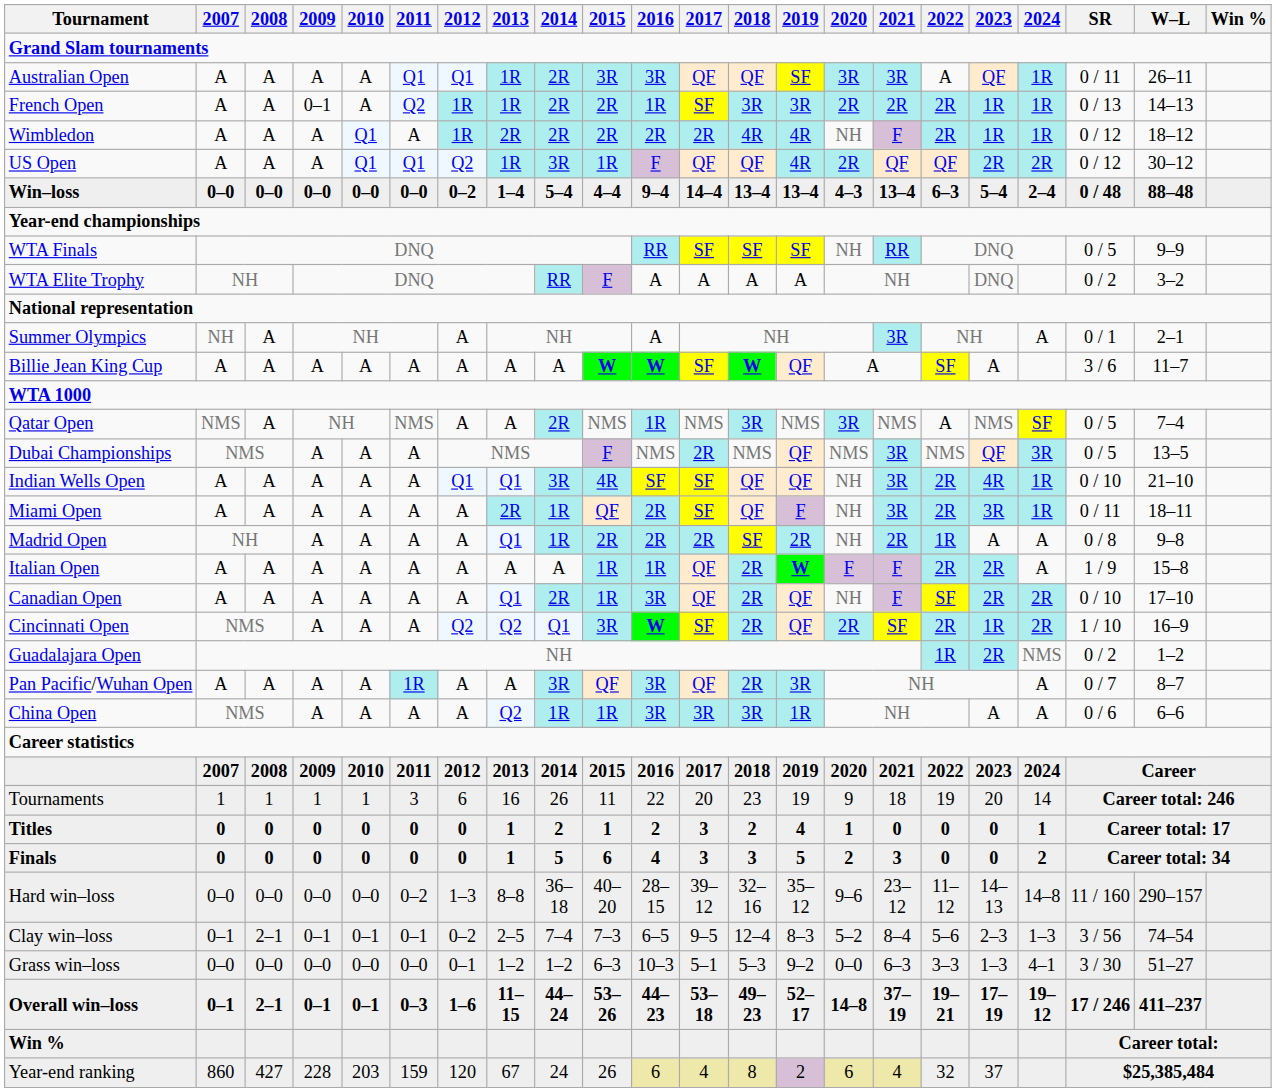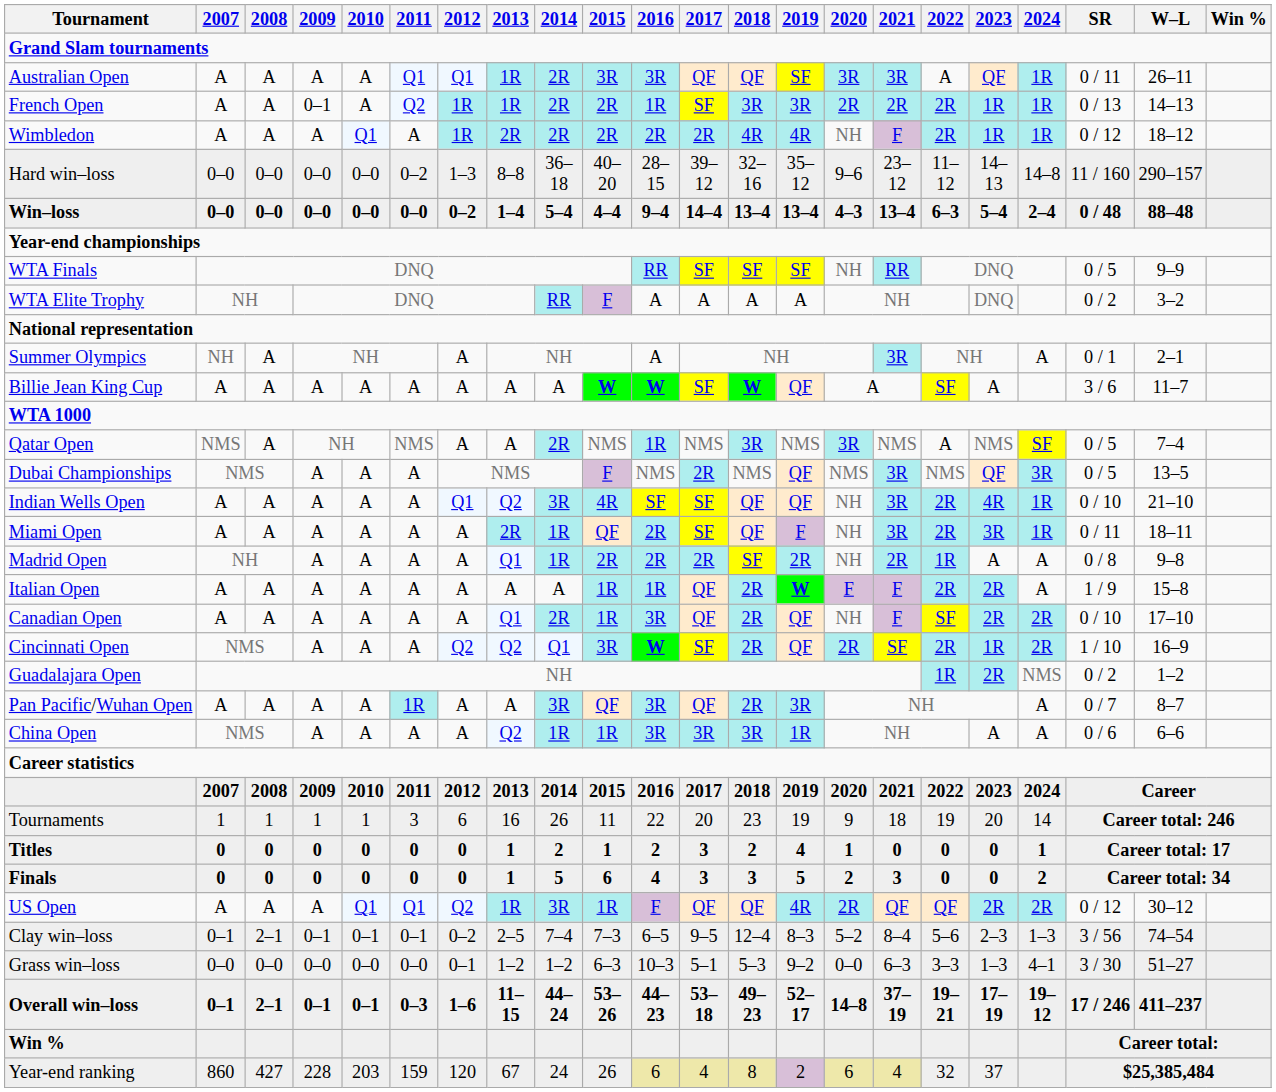 <table class="wikitable nowrap" style=text-align:center;>
 <tr>
 <th>Tournament</th>
 <th width=35><a href='#'>2007</a></th>
 <th width=35><a href='#'>2008</a></th>
 <th width=35><a href='#'>2009</a></th>
 <th width=35><a href='#'>2010</a></th>
 <th width=35><a href='#'>2011</a></th>
 <th width=35><a href='#'>2012</a></th>
 <th width=35><a href='#'>2013</a></th>
 <th width=35><a href='#'>2014</a></th>
 <th width=35><a href='#'>2015</a></th>
 <th width=35><a href='#'>2016</a></th>
 <th width=35><a href='#'>2017</a></th>
 <th width=35><a href='#'>2018</a></th>
 <th width=35><a href='#'>2019</a></th>
 <th width=35><a href='#'>2020</a></th>
 <th width=35><a href='#'>2021</a></th>
 <th width=35><a href='#'>2022</a></th>
 <th width=35><a href='#'>2023</a></th>
 <th width=35><a href='#'>2024</a></th>
 <th>SR</th>
 <th>W–L</th>
 <th>Win %</th>
 </tr>
 <tr>
 <td colspan="22" style="text-align:left"><strong><a href='#'>Grand Slam tournaments</a></strong></td>
 </tr>
 <tr>
 <td style=text-align:left><a href='#'>Australian Open</a></td>
 <td>A</td>
 <td>A</td>
 <td>A</td>
 <td>A</td>
 <td bgcolor=f0f8ff><a href='#'>Q1</a></td>
 <td bgcolor=f0f8ff><a href='#'>Q1</a></td>
 <td style=background:#afeeee><a href='#'>1R</a></td>
 <td style=background:#afeeee><a href='#'>2R</a></td>
 <td style=background:#afeeee><a href='#'>3R</a></td>
 <td style=background:#afeeee><a href='#'>3R</a></td>
 <td style=background:#ffebcd><a href='#'>QF</a></td>
 <td style=background:#ffebcd><a href='#'>QF</a></td>
 <td style=background:yellow><a href='#'>SF</a></td>
 <td style=background:#afeeee><a href='#'>3R</a></td>
 <td style=background:#afeeee><a href='#'>3R</a></td>
 <td>A</td>
 <td style=background:#ffebcd><a href='#'>QF</a></td>
 <td style=background:#afeeee><a href='#'>1R</a></td>
 <td>0 / 11</td>
 <td>26–11</td>
 <td></td>
 </tr>
 <tr>
 <td style=text-align:left><a href='#'>French Open</a></td>
 <td>A</td>
 <td>A</td>
 <td>0–1</td>
 <td>A</td>
 <td bgcolor=f0f8ff><a href='#'>Q2</a></td>
 <td style=background:#afeeee><a href='#'>1R</a></td>
 <td style=background:#afeeee><a href='#'>1R</a></td>
 <td style=background:#afeeee><a href='#'>2R</a></td>
 <td style=background:#afeeee><a href='#'>2R</a></td>
 <td style=background:#afeeee><a href='#'>1R</a></td>
 <td style=background:yellow><a href='#'>SF</a></td>
 <td style=background:#afeeee><a href='#'>3R</a></td>
 <td style=background:#afeeee><a href='#'>3R</a></td>
 <td style=background:#afeeee><a href='#'>2R</a></td>
 <td style=background:#afeeee><a href='#'>2R</a></td>
 <td style=background:#afeeee><a href='#'>2R</a></td>
 <td style=background:#afeeee><a href='#'>1R</a></td>
 <td style=background:#afeeee><a href='#'>1R</a></td>
 <td>0 / 13</td>
 <td>14–13</td>
 <td></td>
 </tr>
 <tr>
 <td style=text-align:left><a href='#'>Wimbledon</a></td>
 <td>A</td>
 <td>A</td>
 <td>A</td>
 <td bgcolor=f0f8ff><a href='#'>Q1</a></td>
 <td>A</td>
 <td style=background:#afeeee><a href='#'>1R</a></td>
 <td style=background:#afeeee><a href='#'>2R</a></td>
 <td style=background:#afeeee><a href='#'>2R</a></td>
 <td style=background:#afeeee><a href='#'>2R</a></td>
 <td style=background:#afeeee><a href='#'>2R</a></td>
 <td style=background:#afeeee><a href='#'>2R</a></td>
 <td style=background:#afeeee><a href='#'>4R</a></td>
 <td style=background:#afeeee><a href='#'>4R</a></td>
 <td style=color:#767676>NH</td>
 <td style=background:thistle><a href='#'>F</a></td>
 <td style=background:#afeeee><a href='#'>2R</a></td>
 <td style=background:#afeeee><a href='#'>1R</a></td>
 <td style=background:#afeeee><a href='#'>1R</a></td>
 <td>0 / 12</td>
 <td>18–12</td>
 <td></td>
 </tr>
-<tr>
-<td style=text-align:left><a href='#'>US Open</a></td>
-<td>A</td>
-<td>A</td>
-<td>A</td>
-<td bgcolor=f0f8ff><a href='#'>Q1</a></td>
-<td bgcolor=f0f8ff><a href='#'>Q1</a></td>
-<td bgcolor=f0f8ff><a href='#'>Q2</a></td>
-<td style=background:#afeeee><a href='#'>1R</a></td>
-<td style=background:#afeeee><a href='#'>3R</a></td>
-<td style=background:#afeeee><a href='#'>1R</a></td>
-<td style=background:thistle><a href='#'>F</a></td>
-<td style=background:#ffebcd><a href='#'>QF</a></td>
-<td style=background:#ffebcd><a href='#'>QF</a></td>
-<td style=background:#afeeee><a href='#'>4R</a></td>
-<td style=background:#afeeee><a href='#'>2R</a></td>
-<td style=background:#ffebcd><a href='#'>QF</a></td>
-<td style=background:#ffebcd><a href='#'>QF</a></td>
-<td style=background:#afeeee><a href='#'>2R</a></td>
-<td style=background:#afeeee><a href='#'>2R</a></td>
-<td>0 / 12</td>
-<td>30–12</td>
+<tr style=background:#efefef>
+<td style=text-align:left>Hard win–loss</td>
+<td>0–0</td>
+<td>0–0</td>
+<td>0–0</td>
+<td>0–0</td>
+<td>0–2</td>
+<td>1–3</td>
+<td>8–8</td>
+<td>36–18</td>
+<td>40–20</td>
+<td>28–15</td>
+<td>39–12</td>
+<td>32–16</td>
+<td>35–12</td>
+<td>9–6</td>
+<td>23–12</td>
+<td>11–12</td>
+<td>14–13</td>
+<td>14–8</td>
+<td>11 / 160</td>
+<td>290–157</td>
 <td></td>
 </tr>
 <tr style=font-weight:bold;background:#efefef>
 <td style=text-align:left>Win–loss</td>
 <td>0–0</td>
 <td>0–0</td>
 <td>0–0</td>
 <td>0–0</td>
 <td>0–0</td>
 <td>0–2</td>
 <td>1–4</td>
 <td>5–4</td>
 <td>4–4</td>
 <td>9–4</td>
 <td>14–4</td>
 <td>13–4</td>
 <td>13–4</td>
 <td>4–3</td>
 <td>13–4</td>
 <td>6–3</td>
 <td>5–4</td>
 <td>2–4</td>
 <td>0 / 48</td>
 <td>88–48</td>
 <td></td>
 </tr>
 <tr>
 <td colspan="22" style="text-align:left"><strong>Year-end championships</strong></td>
 </tr>
 <tr>
 <td style=text-align:left><a href='#'>WTA Finals</a></td>
 <td colspan=9 style=color:#767676>DNQ</td>
 <td style=background:#afeeee><a href='#'>RR</a></td>
 <td style=background:yellow><a href='#'>SF</a></td>
 <td style=background:yellow><a href='#'>SF</a></td>
 <td style=background:yellow><a href='#'>SF</a></td>
 <td style=color:#767676>NH</td>
 <td bgcolor=afeeee><a href='#'>RR</a></td>
 <td colspan=3 style=color:#767676>DNQ</td>
 <td>0 / 5</td>
 <td>9–9</td>
 <td></td>
 </tr>
 <tr>
 <td align=left><a href='#'>WTA Elite Trophy</a></td>
 <td colspan=2 style=color:#767676>NH</td>
 <td colspan=5 style=color:#767676>DNQ</td>
 <td bgcolor=afeeee><a href='#'>RR</a></td>
 <td style=background:thistle><a href='#'>F</a></td>
 <td>A</td>
 <td>A</td>
 <td>A</td>
 <td>A</td>
 <td colspan="3" style="color:#767676">NH</td>
 <td style=color:#767676>DNQ</td>
 <td></td>
 <td>0 / 2</td>
 <td>3–2</td>
 <td></td>
 </tr>
 <tr>
 <td colspan="22" style="text-align:left"><strong>National representation</strong></td>
 </tr>
 <tr>
 <td style=text-align:left><a href='#'>Summer Olympics</a></td>
 <td style=color:#767676>NH</td>
 <td>A</td>
 <td colspan=3 style=color:#767676>NH</td>
 <td>A</td>
 <td colspan=3 style=color:#767676>NH</td>
 <td>A</td>
 <td colspan=4 style=color:#767676>NH</td>
 <td style=background:#afeeee><a href='#'>3R</a></td>
 <td colspan=2 style=color:#767676>NH</td>
 <td>A</td>
 <td>0 / 1</td>
 <td>2–1</td>
 <td></td>
 </tr>
 <tr>
 <td align=left><a href='#'>Billie Jean King Cup</a></td>
 <td>A</td>
 <td>A</td>
 <td>A</td>
 <td>A</td>
 <td>A</td>
 <td>A</td>
 <td>A</td>
 <td>A</td>
 <td bgcolor=lime><strong><a href='#'>W</a></strong></td>
 <td bgcolor=lime><strong><a href='#'>W</a></strong></td>
 <td bgcolor=yellow><a href='#'>SF</a></td>
 <td bgcolor=lime><strong><a href='#'>W</a></strong></td>
 <td bgcolor=ffebcd><a href='#'>QF</a></td>
 <td colspan=2>A</td>
 <td bgcolor=yellow><a href='#'>SF</a></td>
 <td>A</td>
 <td></td>
 <td>3 / 6</td>
 <td>11–7</td>
 <td></td>
 </tr>
 <tr>
 <td colspan="22" style="text-align:left"><strong><a href='#'>WTA 1000</a></strong></td>
 </tr>
 <tr>
 <td align=left><a href='#'>Qatar Open</a></td>
 <td style=color:#767676>NMS</td>
 <td>A</td>
 <td colspan="2" style="color:#767676">NH</td>
 <td style=color:#767676>NMS</td>
 <td>A</td>
 <td>A</td>
 <td style=background:#afeeee><a href='#'>2R</a></td>
 <td style=color:#767676>NMS</td>
 <td style=background:#afeeee><a href='#'>1R</a></td>
 <td style=color:#767676>NMS</td>
 <td style=background:#afeeee><a href='#'>3R</a></td>
 <td style=color:#767676>NMS</td>
 <td style=background:#afeeee><a href='#'>3R</a></td>
 <td style=color:#767676>NMS</td>
 <td>A</td>
 <td style=color:#767676>NMS</td>
 <td bgcolor=yellow><a href='#'>SF</a></td>
 <td>0 / 5</td>
 <td>7–4</td>
 <td></td>
 </tr>
 <tr>
 <td align=left><a href='#'>Dubai Championships</a></td>
 <td colspan="2" style="color:#767676">NMS</td>
 <td>A</td>
 <td>A</td>
 <td>A</td>
 <td colspan="3" style="color:#767676">NMS</td>
 <td style=background:thistle><a href='#'>F</a></td>
 <td style=color:#767676>NMS</td>
 <td style=background:#afeeee><a href='#'>2R</a></td>
 <td style=color:#767676>NMS</td>
 <td style=background:#ffebcd><a href='#'>QF</a></td>
 <td style=color:#767676>NMS</td>
 <td style=background:#afeeee><a href='#'>3R</a></td>
 <td style=color:#767676>NMS</td>
 <td bgcolor=ffebcd><a href='#'>QF</a></td>
 <td style=background:#afeeee><a href='#'>3R</a></td>
 <td>0 / 5</td>
 <td>13–5</td>
 <td></td>
 </tr>
 <tr>
 <td style=text-align:left><a href='#'>Indian Wells Open</a></td>
 <td>A</td>
 <td>A</td>
 <td>A</td>
 <td>A</td>
 <td>A</td>
 <td bgcolor=f0f8ff><a href='#'>Q1</a></td>
-<td bgcolor=f0f8ff><a href='#'>Q1</a></td>
+<td bgcolor=f0f8ff><a href='#'>Q2</a></td>
 <td style=background:#afeeee><a href='#'>3R</a></td>
 <td style=background:#afeeee><a href='#'>4R</a></td>
 <td style=background:yellow><a href='#'>SF</a></td>
 <td style=background:yellow><a href='#'>SF</a></td>
 <td style=background:#ffebcd><a href='#'>QF</a></td>
 <td style=background:#ffebcd><a href='#'>QF</a></td>
 <td style=color:#767676>NH</td>
 <td style=background:#afeeee><a href='#'>3R</a></td>
 <td style=background:#afeeee><a href='#'>2R</a></td>
 <td style=background:#afeeee><a href='#'>4R</a></td>
 <td style=background:#afeeee><a href='#'>1R</a></td>
 <td>0 / 10</td>
 <td>21–10</td>
 <td></td>
 </tr>
 <tr>
 <td style=text-align:left><a href='#'>Miami Open</a></td>
 <td>A</td>
 <td>A</td>
 <td>A</td>
 <td>A</td>
 <td>A</td>
 <td>A</td>
 <td style=background:#afeeee><a href='#'>2R</a></td>
 <td style=background:#afeeee><a href='#'>1R</a></td>
 <td style=background:#ffebcd><a href='#'>QF</a></td>
 <td style=background:#afeeee><a href='#'>2R</a></td>
 <td style=background:yellow><a href='#'>SF</a></td>
 <td style=background:#ffebcd><a href='#'>QF</a></td>
 <td style=background:thistle><a href='#'>F</a></td>
 <td style=color:#767676>NH</td>
 <td style=background:#afeeee><a href='#'>3R</a></td>
 <td style=background:#afeeee><a href='#'>2R</a></td>
 <td style=background:#afeeee><a href='#'>3R</a></td>
 <td style=background:#afeeee><a href='#'>1R</a></td>
 <td>0 / 11</td>
 <td>18–11</td>
 <td></td>
 </tr>
 <tr>
 <td style=text-align:left><a href='#'>Madrid Open</a></td>
 <td colspan=2 style=color:#767676>NH</td>
 <td>A</td>
 <td>A</td>
 <td>A</td>
 <td>A</td>
 <td bgcolor=f0f8ff><a href='#'>Q1</a></td>
 <td style=background:#afeeee><a href='#'>1R</a></td>
 <td style=background:#afeeee><a href='#'>2R</a></td>
 <td style=background:#afeeee><a href='#'>2R</a></td>
 <td style=background:#afeeee><a href='#'>2R</a></td>
 <td style=background:yellow><a href='#'>SF</a></td>
 <td style=background:#afeeee><a href='#'>2R</a></td>
 <td style=color:#767676>NH</td>
 <td style=background:#afeeee><a href='#'>2R</a></td>
 <td style=background:#afeeee><a href='#'>1R</a></td>
 <td>A</td>
 <td>A</td>
 <td>0 / 8</td>
 <td>9–8</td>
 <td></td>
 </tr>
 <tr>
 <td style=text-align:left><a href='#'>Italian Open</a></td>
 <td>A</td>
 <td>A</td>
 <td>A</td>
 <td>A</td>
 <td>A</td>
 <td>A</td>
 <td>A</td>
 <td>A</td>
 <td style=background:#afeeee><a href='#'>1R</a></td>
 <td style=background:#afeeee><a href='#'>1R</a></td>
 <td style=background:#ffebcd><a href='#'>QF</a></td>
 <td style=background:#afeeee><a href='#'>2R</a></td>
 <td style=background:lime><a href='#'><strong>W</strong></a></td>
 <td style=background:thistle><a href='#'>F</a></td>
 <td style=background:thistle><a href='#'>F</a></td>
 <td style=background:#afeeee><a href='#'>2R</a></td>
 <td style=background:#afeeee><a href='#'>2R</a></td>
 <td>A</td>
 <td>1 / 9</td>
 <td>15–8</td>
 <td></td>
 </tr>
 <tr>
 <td style=text-align:left><a href='#'>Canadian Open</a></td>
 <td>A</td>
 <td>A</td>
 <td>A</td>
 <td>A</td>
 <td>A</td>
 <td>A</td>
 <td bgcolor=f0f8ff><a href='#'>Q1</a></td>
 <td style=background:#afeeee><a href='#'>2R</a></td>
 <td style=background:#afeeee><a href='#'>1R</a></td>
 <td style=background:#afeeee><a href='#'>3R</a></td>
 <td style=background:#ffebcd><a href='#'>QF</a></td>
 <td style=background:#afeeee><a href='#'>2R</a></td>
 <td style=background:#ffebcd><a href='#'>QF</a></td>
 <td style=color:#767676>NH</td>
 <td style=background:thistle><a href='#'>F</a></td>
 <td style=background:yellow><a href='#'>SF</a></td>
 <td style=background:#afeeee><a href='#'>2R</a></td>
 <td style=background:#afeeee><a href='#'>2R</a></td>
 <td>0 / 10</td>
 <td>17–10</td>
 <td></td>
 </tr>
 <tr>
 <td style=text-align:left><a href='#'>Cincinnati Open</a></td>
 <td colspan=2 style=color:#767676>NMS</td>
 <td>A</td>
 <td>A</td>
 <td>A</td>
 <td bgcolor=f0f8ff><a href='#'>Q2</a></td>
 <td bgcolor=f0f8ff><a href='#'>Q2</a></td>
 <td bgcolor=f0f8ff><a href='#'>Q1</a></td>
 <td style=background:#afeeee><a href='#'>3R</a></td>
 <td style=background:lime><a href='#'><strong>W</strong></a></td>
 <td style=background:yellow><a href='#'>SF</a></td>
 <td style=background:#afeeee><a href='#'>2R</a></td>
 <td style=background:#ffebcd><a href='#'>QF</a></td>
 <td style=background:#afeeee><a href='#'>2R</a></td>
 <td style=background:yellow><a href='#'>SF</a></td>
 <td style=background:#afeeee><a href='#'>2R</a></td>
 <td style=background:#afeeee><a href='#'>1R</a></td>
 <td bgcolor=afeeee><a href='#'>2R</a></td>
 <td>1 / 10</td>
 <td>16–9</td>
 <td></td>
 </tr>
 <tr>
 <td style=text-align:left><a href='#'>Guadalajara Open</a></td>
 <td colspan="15" style="color:#767676">NH</td>
 <td bgcolor=afeeee><a href='#'>1R</a></td>
 <td bgcolor=afeeee><a href='#'>2R</a></td>
 <td style="color:#767676">NMS</td>
 <td>0 / 2</td>
 <td>1–2</td>
 <td></td>
 </tr>
 <tr>
 <td style=text-align:left><a href='#'>Pan Pacific</a>/<a href='#'>Wuhan Open</a></td>
 <td>A</td>
 <td>A</td>
 <td>A</td>
 <td>A</td>
 <td style=background:#afeeee><a href='#'>1R</a></td>
 <td>A</td>
 <td>A</td>
 <td style=background:#afeeee><a href='#'>3R</a></td>
 <td style=background:#ffebcd><a href='#'>QF</a></td>
 <td style=background:#afeeee><a href='#'>3R</a></td>
 <td style=background:#ffebcd><a href='#'>QF</a></td>
 <td style=background:#afeeee><a href='#'>2R</a></td>
 <td style=background:#afeeee><a href='#'>3R</a></td>
 <td colspan="4" style="color:#767676">NH</td>
 <td>A</td>
 <td>0 / 7</td>
 <td>8–7</td>
 <td></td>
 </tr>
 <tr>
 <td style=text-align:left><a href='#'>China Open</a></td>
 <td colspan=2 style=color:#767676>NMS</td>
 <td>A</td>
 <td>A</td>
 <td>A</td>
 <td>A</td>
 <td bgcolor=f0f8ff><a href='#'>Q2</a></td>
 <td style=background:#afeeee><a href='#'>1R</a></td>
 <td style=background:#afeeee><a href='#'>1R</a></td>
 <td style=background:#afeeee><a href='#'>3R</a></td>
 <td style=background:#afeeee><a href='#'>3R</a></td>
 <td style=background:#afeeee><a href='#'>3R</a></td>
 <td style=background:#afeeee><a href='#'>1R</a></td>
 <td colspan="3" style="color:#767676">NH</td>
 <td>A</td>
 <td>A</td>
 <td>0 / 6</td>
 <td>6–6</td>
 <td></td>
 </tr>
 <tr>
 <td colspan="22" style="text-align:left"><strong>Career statistics</strong></td>
 </tr>
 <tr style=font-weight:bold;background:#efefef>
 <td></td>
 <td>2007</td>
 <td>2008</td>
 <td>2009</td>
 <td>2010</td>
 <td>2011</td>
 <td>2012</td>
 <td>2013</td>
 <td>2014</td>
 <td>2015</td>
 <td>2016</td>
 <td>2017</td>
 <td>2018</td>
 <td>2019</td>
 <td>2020</td>
 <td>2021</td>
 <td>2022</td>
 <td>2023</td>
 <td>2024</td>
 <td colspan="3">Career</td>
 </tr>
 <tr style=background:#efefef>
 <td style=text-align:left>Tournaments</td>
 <td>1</td>
 <td>1</td>
 <td>1</td>
 <td>1</td>
 <td>3</td>
 <td>6</td>
 <td>16</td>
 <td>26</td>
 <td>11</td>
 <td>22</td>
 <td>20</td>
 <td>23</td>
 <td>19</td>
 <td>9</td>
 <td>18</td>
 <td>19</td>
 <td>20</td>
 <td>14</td>
 <td colspan="3"><strong>Career total: 246</strong></td>
 </tr>
 <tr style=font-weight:bold;background:#efefef>
 <td style=text-align:left>Titles</td>
 <td>0</td>
 <td>0</td>
 <td>0</td>
 <td>0</td>
 <td>0</td>
 <td>0</td>
 <td>1</td>
 <td>2</td>
 <td>1</td>
 <td>2</td>
 <td>3</td>
 <td>2</td>
 <td>4</td>
 <td>1</td>
 <td>0</td>
 <td>0</td>
 <td>0</td>
 <td>1</td>
 <td colspan="3">Career total: 17</td>
 </tr>
 <tr style=font-weight:bold;background:#efefef>
 <td style=text-align:left>Finals</td>
 <td>0</td>
 <td>0</td>
 <td>0</td>
 <td>0</td>
 <td>0</td>
 <td>0</td>
 <td>1</td>
 <td>5</td>
 <td>6</td>
 <td>4</td>
 <td>3</td>
 <td>3</td>
 <td>5</td>
 <td>2</td>
 <td>3</td>
 <td>0</td>
 <td>0</td>
 <td>2</td>
 <td colspan="3">Career total: 34</td>
 </tr>
-<tr style=background:#efefef>
-<td style=text-align:left>Hard win–loss</td>
-<td>0–0</td>
-<td>0–0</td>
-<td>0–0</td>
-<td>0–0</td>
-<td>0–2</td>
-<td>1–3</td>
-<td>8–8</td>
-<td>36–18</td>
-<td>40–20</td>
-<td>28–15</td>
-<td>39–12</td>
-<td>32–16</td>
-<td>35–12</td>
-<td>9–6</td>
-<td>23–12</td>
-<td>11–12</td>
-<td>14–13</td>
-<td>14–8</td>
-<td>11 / 160</td>
-<td>290–157</td>
+<tr>
+<td style=text-align:left><a href='#'>US Open</a></td>
+<td>A</td>
+<td>A</td>
+<td>A</td>
+<td bgcolor=f0f8ff><a href='#'>Q1</a></td>
+<td bgcolor=f0f8ff><a href='#'>Q1</a></td>
+<td bgcolor=f0f8ff><a href='#'>Q2</a></td>
+<td style=background:#afeeee><a href='#'>1R</a></td>
+<td style=background:#afeeee><a href='#'>3R</a></td>
+<td style=background:#afeeee><a href='#'>1R</a></td>
+<td style=background:thistle><a href='#'>F</a></td>
+<td style=background:#ffebcd><a href='#'>QF</a></td>
+<td style=background:#ffebcd><a href='#'>QF</a></td>
+<td style=background:#afeeee><a href='#'>4R</a></td>
+<td style=background:#afeeee><a href='#'>2R</a></td>
+<td style=background:#ffebcd><a href='#'>QF</a></td>
+<td style=background:#ffebcd><a href='#'>QF</a></td>
+<td style=background:#afeeee><a href='#'>2R</a></td>
+<td style=background:#afeeee><a href='#'>2R</a></td>
+<td>0 / 12</td>
+<td>30–12</td>
 <td></td>
 </tr>
 <tr style=background:#efefef>
 <td style=text-align:left>Clay win–loss</td>
 <td>0–1</td>
 <td>2–1</td>
 <td>0–1</td>
 <td>0–1</td>
 <td>0–1</td>
 <td>0–2</td>
 <td>2–5</td>
 <td>7–4</td>
 <td>7–3</td>
 <td>6–5</td>
 <td>9–5</td>
 <td>12–4</td>
 <td>8–3</td>
 <td>5–2</td>
 <td>8–4</td>
 <td>5–6</td>
 <td>2–3</td>
 <td>1–3</td>
 <td>3 / 56</td>
 <td>74–54</td>
 <td></td>
 </tr>
 <tr style=background:#efefef>
 <td style=text-align:left>Grass win–loss</td>
 <td>0–0</td>
 <td>0–0</td>
 <td>0–0</td>
 <td>0–0</td>
 <td>0–0</td>
 <td>0–1</td>
 <td>1–2</td>
 <td>1–2</td>
 <td>6–3</td>
 <td>10–3</td>
 <td>5–1</td>
 <td>5–3</td>
 <td>9–2</td>
 <td>0–0</td>
 <td>6–3</td>
 <td>3–3</td>
 <td>1–3</td>
 <td>4–1</td>
 <td>3 / 30</td>
 <td>51–27</td>
 <td></td>
 </tr>
 <tr style=font-weight:bold;background:#efefef>
 <td style=text-align:left>Overall win–loss</td>
 <td>0–1</td>
 <td>2–1</td>
 <td>0–1</td>
 <td>0–1</td>
 <td>0–3</td>
 <td>1–6</td>
 <td>11–15</td>
 <td>44–24</td>
 <td>53–26</td>
 <td>44–23</td>
 <td>53–18</td>
 <td>49–23</td>
 <td>52–17</td>
 <td>14–8</td>
 <td>37–19</td>
 <td>19–21</td>
 <td>17–19</td>
 <td>19–12</td>
 <td>17 / 246</td>
 <td>411–237</td>
 <td></td>
 </tr>
 <tr style=font-weight:bold;background:#efefef>
 <td style=text-align:left>Win %</td>
 <td></td>
 <td></td>
 <td></td>
 <td></td>
 <td></td>
 <td></td>
 <td></td>
 <td></td>
 <td></td>
 <td></td>
 <td></td>
 <td></td>
 <td></td>
 <td></td>
 <td></td>
 <td></td>
 <td></td>
 <td></td>
 <td colspan="3">Career total: </td>
 </tr>
 <tr style=background:#efefef>
 <td style=text-align:left>Year-end ranking</td>
 <td>860</td>
 <td>427</td>
 <td>228</td>
 <td>203</td>
 <td>159</td>
 <td>120</td>
 <td>67</td>
 <td>24</td>
 <td>26</td>
 <td style=background:#EEE8AA>6</td>
 <td style=background:#EEE8AA>4</td>
 <td style=background:#EEE8AA>8</td>
 <td style=background:thistle>2</td>
 <td style=background:#EEE8AA>6</td>
 <td style=background:#EEE8AA>4</td>
 <td>32</td>
 <td>37</td>
 <td></td>
 <td colspan="3"><strong>$25,385,484</strong></td>
 </tr>
 </table>
